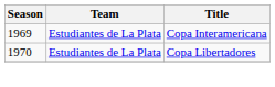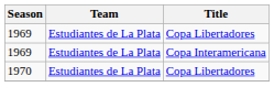 <table class="wikitable">
 <tr>
 <th>Season</th>
 <th>Team</th>
 <th>Title</th>
+</tr>
+<tr>
+<td>1969</td>
+<td><a href='#'>Estudiantes de La Plata</a></td>
+<td><a href='#'>Copa Libertadores</a></td>
 </tr>
 <tr>
 <td>1969</td>
 <td><a href='#'>Estudiantes de La Plata</a></td>
 <td><a href='#'>Copa Interamericana</a></td>
 </tr>
 <tr>
 <td>1970</td>
 <td><a href='#'>Estudiantes de La Plata</a></td>
 <td><a href='#'>Copa Libertadores</a></td>
 </tr>
 <tr>
 </tr>
 </table>
